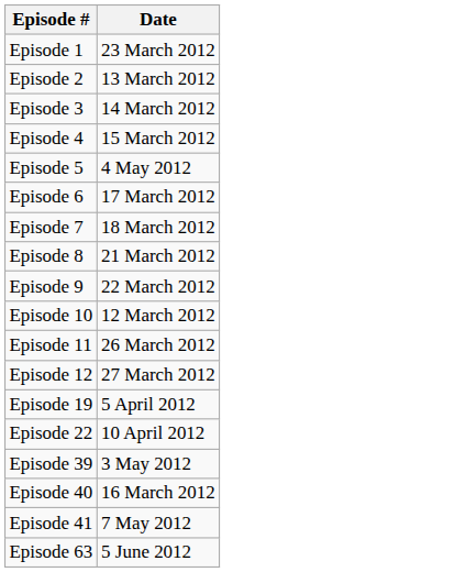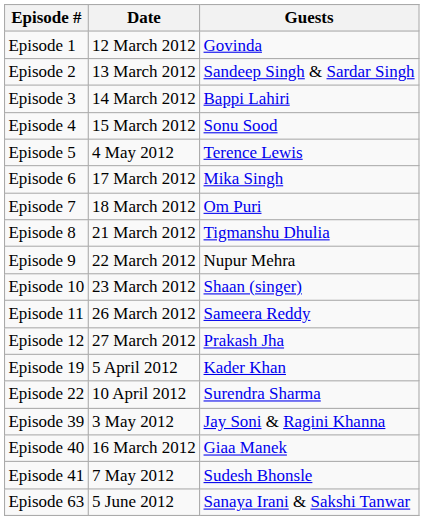 <table class="wikitable">
 <tr>
 <th>Episode #</th>
 <th>Date</th>
+<th>Guests</th>
 </tr>
 <tr>
 <td>Episode 1</td>
-<td>23 March 2012</td>
+<td>12 March 2012</td>
+<td><a href='#'>Govinda</a></td>
 </tr>
 <tr>
 <td>Episode 2</td>
 <td>13 March 2012</td>
+<td><a href='#'>Sandeep Singh</a> & <a href='#'>Sardar Singh</a></td>
 </tr>
 <tr>
 <td>Episode 3</td>
 <td>14 March 2012</td>
+<td><a href='#'>Bappi Lahiri</a></td>
 </tr>
 <tr>
 <td>Episode 4</td>
 <td>15 March 2012</td>
+<td><a href='#'>Sonu Sood</a></td>
 </tr>
 <tr>
 <td>Episode 5</td>
 <td>4 May 2012</td>
+<td><a href='#'>Terence Lewis</a></td>
 </tr>
 <tr>
 <td>Episode 6</td>
 <td>17 March 2012</td>
+<td><a href='#'>Mika Singh</a></td>
 </tr>
 <tr>
 <td>Episode 7</td>
 <td>18 March 2012</td>
+<td><a href='#'>Om Puri</a></td>
 </tr>
 <tr>
 <td>Episode 8</td>
 <td>21 March 2012</td>
+<td><a href='#'>Tigmanshu Dhulia</a></td>
 </tr>
 <tr>
 <td>Episode 9</td>
 <td>22 March 2012</td>
+<td>Nupur Mehra</td>
 </tr>
 <tr>
 <td>Episode 10</td>
-<td>12 March 2012</td>
+<td>23 March 2012</td>
+<td><a href='#'>Shaan (singer)</a></td>
 </tr>
 <tr>
 <td>Episode 11</td>
 <td>26 March 2012</td>
+<td><a href='#'>Sameera Reddy</a></td>
 </tr>
 <tr>
 <td>Episode 12</td>
 <td>27 March 2012</td>
+<td><a href='#'>Prakash Jha</a></td>
 </tr>
 <tr>
 <td>Episode 19</td>
 <td>5 April 2012</td>
+<td><a href='#'>Kader Khan</a></td>
 </tr>
 <tr>
 <td>Episode 22</td>
 <td>10 April 2012</td>
+<td><a href='#'>Surendra Sharma</a></td>
 </tr>
 <tr>
 <td>Episode 39</td>
 <td>3 May 2012</td>
+<td><a href='#'>Jay Soni</a> & <a href='#'>Ragini Khanna</a></td>
 </tr>
 <tr>
 <td>Episode 40</td>
 <td>16 March 2012</td>
+<td><a href='#'>Giaa Manek</a></td>
 </tr>
 <tr>
 <td>Episode 41</td>
 <td>7 May 2012</td>
+<td><a href='#'>Sudesh Bhonsle</a></td>
 </tr>
 <tr>
 <td>Episode 63</td>
 <td>5 June 2012</td>
+<td><a href='#'>Sanaya Irani</a> & <a href='#'>Sakshi Tanwar</a></td>
 </tr>
 </table>
